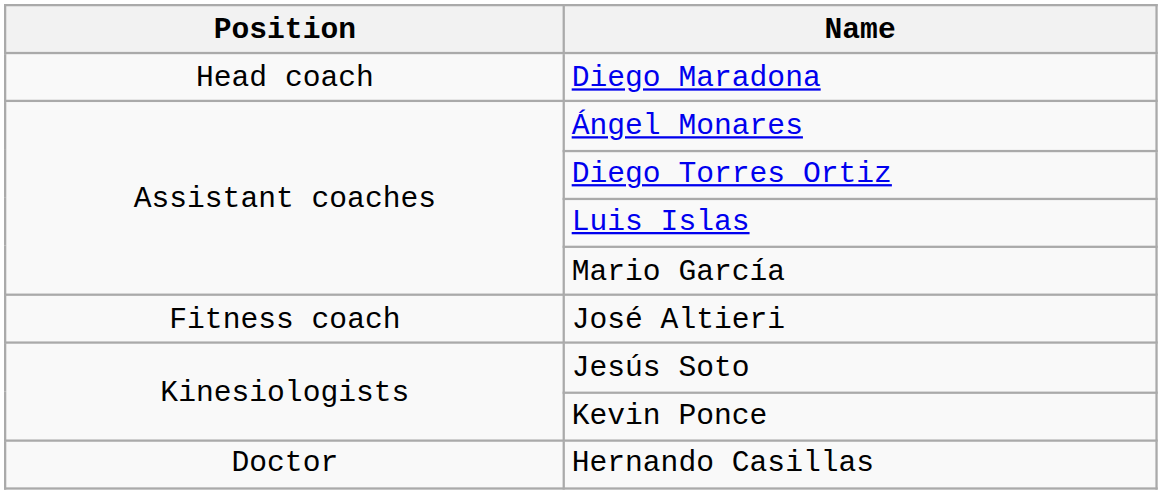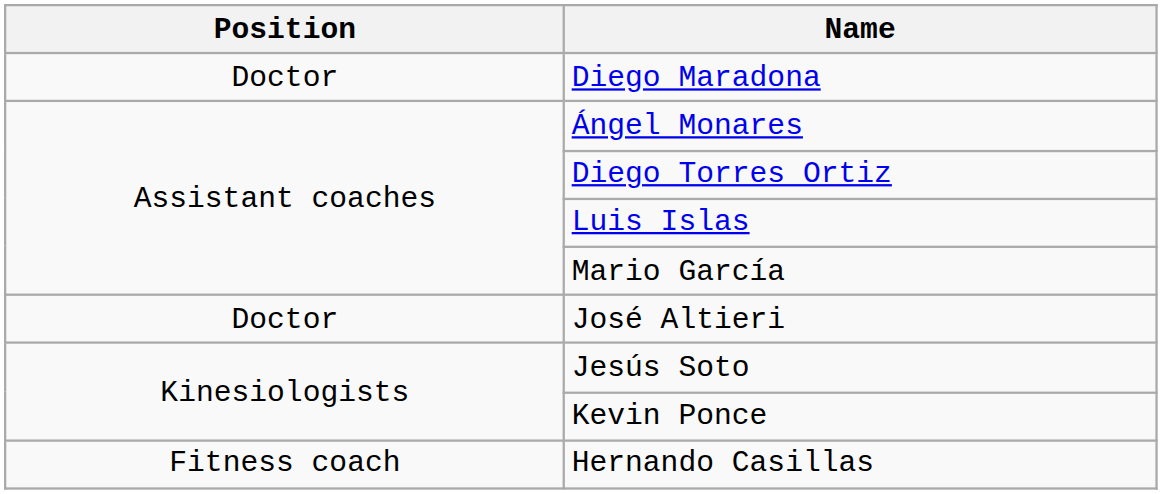 <table class="wikitable" style="text-align:center; font-size:100%; width:40%;">
 <tr>
 <th>Position</th>
 <th>Name</th>
 </tr>
 <tr>
-<td>Head coach</td>
+<td>Doctor</td>
 <td align=left> <a href='#'>Diego Maradona</a></td>
 </tr>
 <tr>
 <td rowspan=4>Assistant coaches</td>
 <td align=left> <a href='#'>Ángel Monares</a></td>
 </tr>
 <tr>
 <td align=left> <a href='#'>Diego Torres Ortiz</a></td>
 </tr>
 <tr>
 <td align=left> <a href='#'>Luis Islas</a></td>
 </tr>
 <tr>
 <td align=left> Mario García</td>
 </tr>
 <tr>
-<td>Fitness coach</td>
+<td>Doctor</td>
 <td align=left> José Altieri</td>
 </tr>
 <tr>
 <td rowspan=2>Kinesiologists</td>
 <td align=left> Jesús Soto</td>
 </tr>
 <tr>
 <td align=left> Kevin Ponce</td>
 </tr>
 <tr>
-<td>Doctor</td>
+<td>Fitness coach</td>
 <td align=left> Hernando Casillas</td>
 </tr>
 </table>
